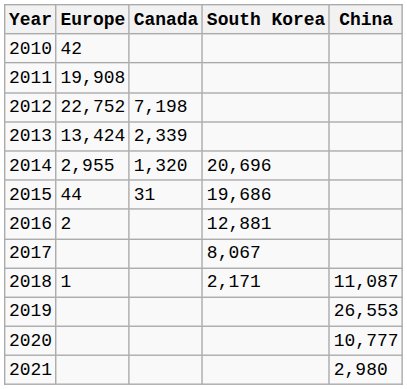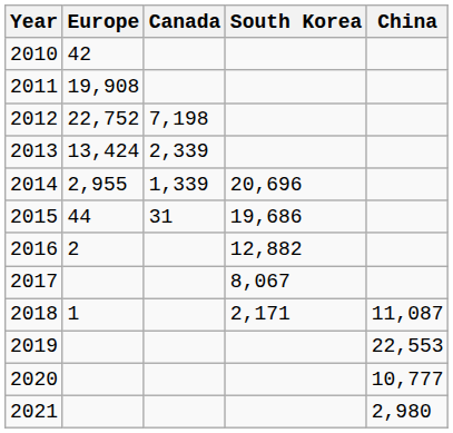 <table class="wikitable">
 <tr>
 <th>Year</th>
 <th>Europe</th>
 <th>Canada</th>
 <th>South Korea</th>
 <th>China</th>
 </tr>
 <tr>
 <td>2010</td>
 <td>42</td>
 <td></td>
 <td></td>
 <td></td>
 </tr>
 <tr>
 <td>2011</td>
 <td>19,908</td>
 <td></td>
 <td></td>
 <td></td>
 </tr>
 <tr>
 <td>2012</td>
 <td>22,752</td>
 <td>7,198</td>
 <td></td>
 <td></td>
 </tr>
 <tr>
 <td>2013</td>
 <td>13,424</td>
 <td>2,339</td>
 <td></td>
 <td></td>
 </tr>
 <tr>
 <td>2014</td>
 <td>2,955</td>
-<td>1,320</td>
+<td>1,339</td>
 <td>20,696</td>
 <td></td>
 </tr>
 <tr>
 <td>2015</td>
 <td>44</td>
 <td>31</td>
 <td>19,686</td>
 <td></td>
 </tr>
 <tr>
 <td>2016</td>
 <td>2</td>
 <td></td>
-<td>12,881</td>
+<td>12,882</td>
 <td></td>
 </tr>
 <tr>
 <td>2017</td>
 <td></td>
 <td></td>
 <td>8,067</td>
 <td></td>
 </tr>
 <tr>
 <td>2018</td>
 <td>1</td>
 <td></td>
 <td>2,171</td>
 <td>11,087</td>
 </tr>
 <tr>
 <td>2019</td>
 <td></td>
 <td></td>
 <td></td>
-<td>26,553</td>
+<td>22,553</td>
 </tr>
 <tr>
 <td>2020</td>
 <td></td>
 <td></td>
 <td></td>
 <td>10,777</td>
 </tr>
 <tr>
 <td>2021</td>
 <td></td>
 <td></td>
 <td></td>
 <td>2,980</td>
 </tr>
 </table>
